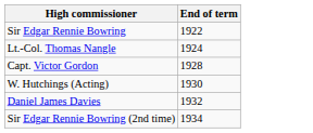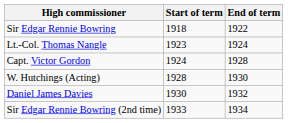 <table class="wikitable">
 <tr>
 <th>High commissioner</th>
+<th>Start of term</th>
 <th>End of term</th>
 </tr>
 <tr>
 <td>Sir <a href='#'>Edgar Rennie Bowring</a></td>
+<td>1918</td>
 <td>1922</td>
 </tr>
 <tr>
 <td>Lt.-Col. <a href='#'>Thomas Nangle</a></td>
+<td>1923</td>
 <td>1924</td>
 </tr>
 <tr>
 <td>Capt. <a href='#'>Victor Gordon</a></td>
+<td>1924</td>
 <td>1928</td>
 </tr>
 <tr>
 <td>W. Hutchings (Acting)</td>
+<td>1928</td>
 <td>1930</td>
 </tr>
 <tr>
 <td><a href='#'>Daniel James Davies</a></td>
+<td>1930</td>
 <td>1932</td>
 </tr>
 <tr>
 <td>Sir <a href='#'>Edgar Rennie Bowring</a> (2nd time)</td>
+<td>1933</td>
 <td>1934</td>
 </tr>
 </table>
